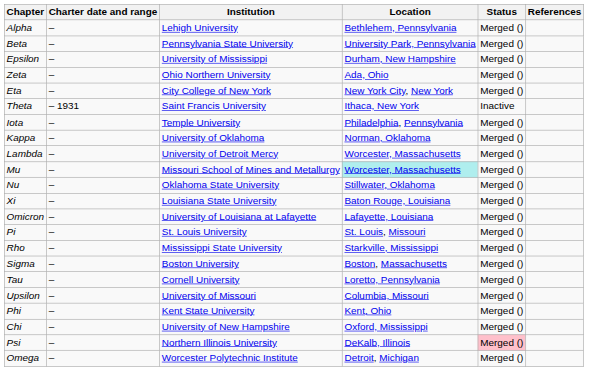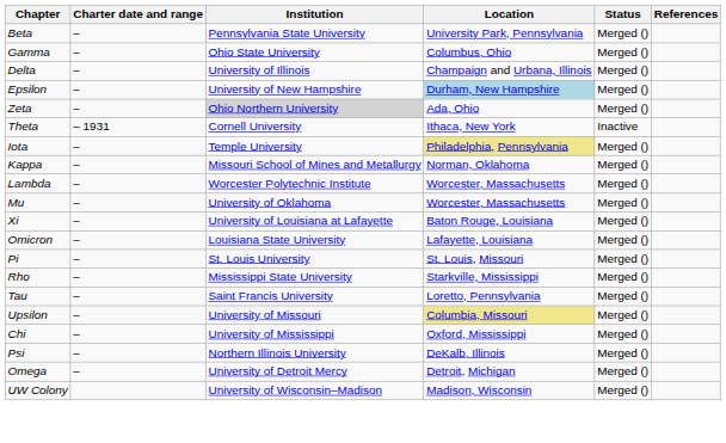 <table class="wikitable sortable">
 <tr>
 <th>Chapter</th>
 <th>Charter date and range</th>
 <th>Institution</th>
 <th>Location</th>
 <th>Status</th>
 <th>References</th>
 </tr>
 <tr>
-<td><em>Alpha</em></td>
-<td> – </td>
-<td><a href='#'>Lehigh University</a></td>
-<td><a href='#'>Bethlehem, Pennsylvania</a></td>
-<td>Merged (<strong></strong>)</td>
-<td></td>
-</tr>
-<tr>
 <td><em>Beta</em></td>
 <td> – </td>
 <td><a href='#'>Pennsylvania State University</a></td>
 <td><a href='#'>University Park, Pennsylvania</a></td>
 <td>Merged (<strong></strong>)</td>
 <td></td>
 </tr>
 <tr>
+<td><em>Gamma</em></td>
+<td> – </td>
+<td><a href='#'>Ohio State University</a></td>
+<td><a href='#'>Columbus, Ohio</a></td>
+<td>Merged (<strong></strong>)</td>
+<td></td>
+</tr>
+<tr>
+<td><em>Delta</em></td>
+<td> – </td>
+<td><a href='#'>University of Illinois</a></td>
+<td><a href='#'>Champaign</a> and <a href='#'>Urbana, Illinois</a></td>
+<td>Merged (<strong></strong>)</td>
+<td></td>
+</tr>
+<tr>
 <td><em>Epsilon</em></td>
 <td> – </td>
-<td><a href='#'>University of Mississippi</a></td>
-<td><a href='#'>Durham, New Hampshire</a></td>
+<td><a href='#'>University of New Hampshire</a></td>
+<td style="background: lightblue;"><a href='#'>Durham, New Hampshire</a></td>
 <td>Merged (<strong></strong>)</td>
 <td></td>
 </tr>
 <tr>
 <td><em>Zeta</em></td>
 <td> – </td>
-<td><a href='#'>Ohio Northern University</a></td>
+<td style="background: lightgrey;"><a href='#'>Ohio Northern University</a></td>
 <td><a href='#'>Ada, Ohio</a></td>
-<td>Merged (<strong></strong>)</td>
-<td></td>
-</tr>
-<tr>
-<td><em>Eta</em></td>
-<td> – </td>
-<td><a href='#'>City College of New York</a></td>
-<td><a href='#'>New York City</a>, <a href='#'>New York</a></td>
 <td>Merged (<strong></strong>)</td>
 <td></td>
 </tr>
 <tr>
 <td><em>Theta</em></td>
 <td> – 1931</td>
-<td><a href='#'>Saint Francis University</a></td>
+<td><a href='#'>Cornell University</a></td>
 <td><a href='#'>Ithaca, New York</a></td>
 <td>Inactive</td>
 <td></td>
 </tr>
 <tr>
 <td><em>Iota</em></td>
 <td> – </td>
 <td><a href='#'>Temple University</a></td>
-<td><a href='#'>Philadelphia</a>, <a href='#'>Pennsylvania</a></td>
+<td style="background: khaki;"><a href='#'>Philadelphia</a>, <a href='#'>Pennsylvania</a></td>
 <td>Merged (<strong></strong>)</td>
 <td></td>
 </tr>
 <tr>
 <td><em>Kappa</em></td>
 <td> – </td>
-<td><a href='#'>University of Oklahoma</a></td>
+<td><a href='#'>Missouri School of Mines and Metallurgy</a></td>
 <td><a href='#'>Norman, Oklahoma</a></td>
 <td>Merged (<strong></strong>)</td>
 <td></td>
 </tr>
 <tr>
 <td><em>Lambda</em></td>
 <td> – </td>
-<td><a href='#'>University of Detroit Mercy</a></td>
+<td><a href='#'>Worcester Polytechnic Institute</a></td>
 <td><a href='#'>Worcester, Massachusetts</a></td>
 <td>Merged (<strong></strong>)</td>
 <td></td>
 </tr>
 <tr>
 <td><em>Mu</em></td>
 <td> – </td>
-<td><a href='#'>Missouri School of Mines and Metallurgy</a></td>
-<td style="background: paleturquoise;"><a href='#'>Worcester, Massachusetts</a></td>
-<td>Merged (<strong></strong>)</td>
-<td></td>
-</tr>
-<tr>
-<td><em>Nu</em></td>
-<td> – </td>
-<td><a href='#'>Oklahoma State University</a></td>
-<td><a href='#'>Stillwater, Oklahoma</a></td>
+<td><a href='#'>University of Oklahoma</a></td>
+<td><a href='#'>Worcester, Massachusetts</a></td>
 <td>Merged (<strong></strong>)</td>
 <td></td>
 </tr>
 <tr>
 <td><em>Xi</em></td>
 <td> – </td>
-<td><a href='#'>Louisiana State University</a></td>
+<td><a href='#'>University of Louisiana at Lafayette</a></td>
 <td><a href='#'>Baton Rouge, Louisiana</a></td>
 <td>Merged (<strong></strong>)</td>
 <td></td>
 </tr>
 <tr>
 <td><em>Omicron</em></td>
 <td> – </td>
-<td><a href='#'>University of Louisiana at Lafayette</a></td>
+<td><a href='#'>Louisiana State University</a></td>
 <td><a href='#'>Lafayette, Louisiana</a></td>
 <td>Merged (<strong></strong>)</td>
 <td></td>
 </tr>
 <tr>
 <td><em>Pi</em></td>
 <td> – </td>
 <td><a href='#'>St. Louis University</a></td>
 <td><a href='#'>St. Louis</a>, <a href='#'>Missouri</a></td>
 <td>Merged (<strong></strong>)</td>
 <td></td>
 </tr>
 <tr>
 <td><em>Rho</em></td>
 <td> – </td>
 <td><a href='#'>Mississippi State University</a></td>
 <td><a href='#'>Starkville, Mississippi</a></td>
 <td>Merged (<strong></strong>)</td>
 <td></td>
 </tr>
 <tr>
-<td><em>Sigma</em></td>
-<td> – </td>
-<td><a href='#'>Boston University</a></td>
-<td><a href='#'>Boston</a>, <a href='#'>Massachusetts</a></td>
-<td>Merged (<strong></strong>)</td>
-<td></td>
-</tr>
-<tr>
 <td><em>Tau</em></td>
 <td> – </td>
-<td><a href='#'>Cornell University</a></td>
+<td><a href='#'>Saint Francis University</a></td>
 <td><a href='#'>Loretto, Pennsylvania</a></td>
 <td>Merged (<strong></strong>)</td>
 <td></td>
 </tr>
 <tr>
 <td><em>Upsilon</em></td>
 <td> – </td>
 <td><a href='#'>University of Missouri</a></td>
-<td><a href='#'>Columbia, Missouri</a></td>
-<td>Merged (<strong></strong>)</td>
-<td></td>
-</tr>
-<tr>
-<td><em>Phi</em></td>
-<td> – </td>
-<td><a href='#'>Kent State University</a></td>
-<td><a href='#'>Kent, Ohio</a></td>
+<td style="background: khaki;"><a href='#'>Columbia, Missouri</a></td>
 <td>Merged (<strong></strong>)</td>
 <td></td>
 </tr>
 <tr>
 <td><em>Chi</em></td>
 <td> – </td>
-<td><a href='#'>University of New Hampshire</a></td>
+<td><a href='#'>University of Mississippi</a></td>
 <td><a href='#'>Oxford, Mississippi</a></td>
 <td>Merged (<strong></strong>)</td>
 <td></td>
 </tr>
 <tr>
 <td><em>Psi</em></td>
 <td> – </td>
 <td><a href='#'>Northern Illinois University</a></td>
 <td><a href='#'>DeKalb, Illinois</a></td>
-<td style="background: pink;">Merged (<strong></strong>)</td>
+<td>Merged (<strong></strong>)</td>
 <td></td>
 </tr>
 <tr>
 <td><em>Omega</em></td>
 <td> – </td>
-<td><a href='#'>Worcester Polytechnic Institute</a></td>
+<td><a href='#'>University of Detroit Mercy</a></td>
 <td><a href='#'>Detroit</a>, <a href='#'>Michigan</a></td>
 <td>Merged (<strong></strong>)</td>
 <td></td>
 </tr>
+<tr>
+<td><em>UW Colony</em></td>
+<td></td>
+<td><a href='#'>University of Wisconsin–Madison</a></td>
+<td><a href='#'>Madison, Wisconsin</a></td>
+<td>Merged (<strong></strong>)</td>
+<td></td>
+</tr>
 </table>
